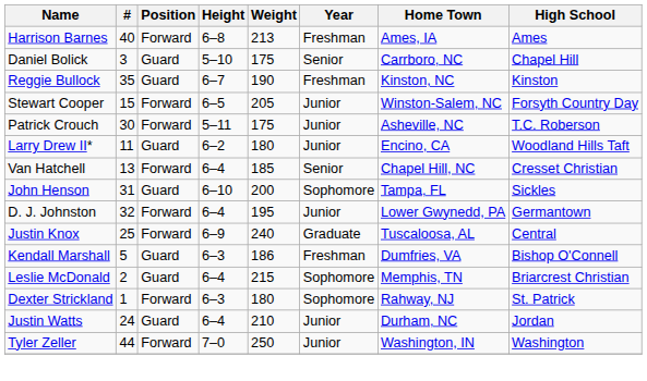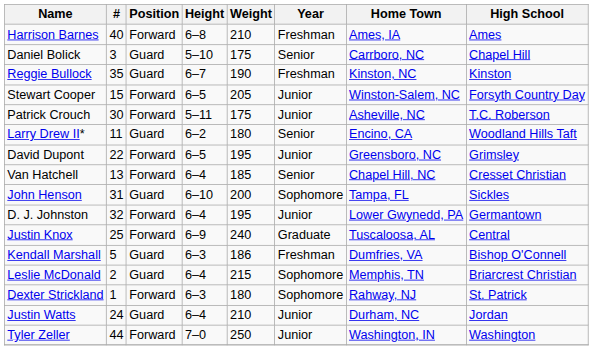 <table class="wikitable" style="text-align: left;">
 <tr>
 <th>Name</th>
 <th>#</th>
 <th>Position</th>
 <th>Height</th>
 <th>Weight</th>
 <th>Year</th>
 <th>Home Town</th>
 <th>High School</th>
 </tr>
 <tr>
 <td><a href='#'>Harrison Barnes</a></td>
 <td>40</td>
 <td>Forward</td>
 <td>6–8</td>
-<td>213</td>
+<td>210</td>
 <td>Freshman</td>
 <td><a href='#'>Ames, IA</a></td>
 <td><a href='#'>Ames</a></td>
 </tr>
 <tr>
 <td>Daniel Bolick</td>
 <td>3</td>
 <td>Guard</td>
 <td>5–10</td>
 <td>175</td>
 <td>Senior</td>
 <td><a href='#'>Carrboro, NC</a></td>
 <td><a href='#'>Chapel Hill</a></td>
 </tr>
 <tr>
 <td><a href='#'>Reggie Bullock</a></td>
 <td>35</td>
 <td>Guard</td>
 <td>6–7</td>
 <td>190</td>
 <td>Freshman</td>
 <td><a href='#'>Kinston, NC</a></td>
 <td><a href='#'>Kinston</a></td>
 </tr>
 <tr>
 <td>Stewart Cooper</td>
 <td>15</td>
 <td>Forward</td>
 <td>6–5</td>
 <td>205</td>
 <td>Junior</td>
 <td><a href='#'>Winston-Salem, NC</a></td>
 <td><a href='#'>Forsyth Country Day</a></td>
 </tr>
 <tr>
 <td>Patrick Crouch</td>
 <td>30</td>
 <td>Forward</td>
 <td>5–11</td>
 <td>175</td>
 <td>Junior</td>
 <td><a href='#'>Asheville, NC</a></td>
 <td><a href='#'>T.C. Roberson</a></td>
 </tr>
 <tr>
 <td><a href='#'>Larry Drew II</a>*</td>
 <td>11</td>
 <td>Guard</td>
 <td>6–2</td>
 <td>180</td>
-<td>Junior</td>
+<td>Senior</td>
 <td><a href='#'>Encino, CA</a></td>
 <td><a href='#'>Woodland Hills Taft</a></td>
+</tr>
+<tr>
+<td>David Dupont</td>
+<td>22</td>
+<td>Forward</td>
+<td>6–5</td>
+<td>195</td>
+<td>Junior</td>
+<td><a href='#'>Greensboro, NC</a></td>
+<td><a href='#'>Grimsley</a></td>
 </tr>
 <tr>
 <td>Van Hatchell</td>
 <td>13</td>
 <td>Forward</td>
 <td>6–4</td>
 <td>185</td>
 <td>Senior</td>
 <td><a href='#'>Chapel Hill, NC</a></td>
 <td><a href='#'>Cresset Christian</a></td>
 </tr>
 <tr>
 <td><a href='#'>John Henson</a></td>
 <td>31</td>
 <td>Guard</td>
 <td>6–10</td>
 <td>200</td>
 <td>Sophomore</td>
 <td><a href='#'>Tampa, FL</a></td>
 <td><a href='#'>Sickles</a></td>
 </tr>
 <tr>
 <td>D. J. Johnston</td>
 <td>32</td>
 <td>Forward</td>
 <td>6–4</td>
 <td>195</td>
 <td>Junior</td>
 <td><a href='#'>Lower Gwynedd, PA</a></td>
 <td><a href='#'>Germantown</a></td>
 </tr>
 <tr>
 <td><a href='#'>Justin Knox</a></td>
 <td>25</td>
 <td>Forward</td>
 <td>6–9</td>
 <td>240</td>
 <td>Graduate</td>
 <td><a href='#'>Tuscaloosa, AL</a></td>
 <td><a href='#'>Central</a></td>
 </tr>
 <tr>
 <td><a href='#'>Kendall Marshall</a></td>
 <td>5</td>
 <td>Guard</td>
 <td>6–3</td>
 <td>186</td>
 <td>Freshman</td>
 <td><a href='#'>Dumfries, VA</a></td>
 <td><a href='#'>Bishop O'Connell</a></td>
 </tr>
 <tr>
 <td><a href='#'>Leslie McDonald</a></td>
 <td>2</td>
 <td>Guard</td>
 <td>6–4</td>
 <td>215</td>
 <td>Sophomore</td>
 <td><a href='#'>Memphis, TN</a></td>
 <td><a href='#'>Briarcrest Christian</a></td>
 </tr>
 <tr>
 <td><a href='#'>Dexter Strickland</a></td>
 <td>1</td>
 <td>Forward</td>
 <td>6–3</td>
 <td>180</td>
 <td>Sophomore</td>
 <td><a href='#'>Rahway, NJ</a></td>
 <td><a href='#'>St. Patrick</a></td>
 </tr>
 <tr>
 <td><a href='#'>Justin Watts</a></td>
 <td>24</td>
 <td>Guard</td>
 <td>6–4</td>
 <td>210</td>
 <td>Junior</td>
 <td><a href='#'>Durham, NC</a></td>
 <td><a href='#'>Jordan</a></td>
 </tr>
 <tr>
 <td><a href='#'>Tyler Zeller</a></td>
 <td>44</td>
 <td>Forward</td>
 <td>7–0</td>
 <td>250</td>
 <td>Junior</td>
 <td><a href='#'>Washington, IN</a></td>
 <td><a href='#'>Washington</a></td>
 </tr>
 <tr>
 </tr>
 </table>
